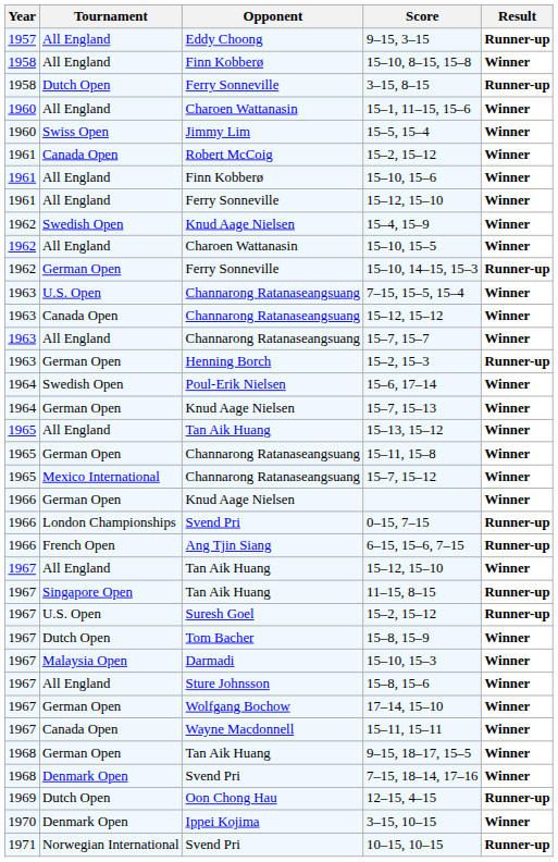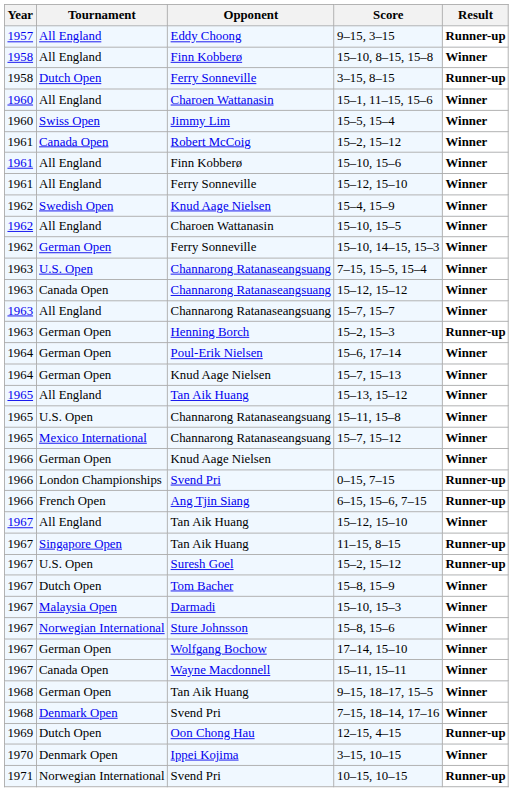 <table class="sortable wikitable" style="font-size: 90%;">
 <tr>
 <th>Year</th>
 <th>Tournament</th>
 <th>Opponent</th>
 <th>Score</th>
 <th>Result</th>
 </tr>
 <tr style="background:#f0f8ff;">
 <td align="center"><a href='#'>1957</a></td>
 <td><a href='#'>All England</a></td>
 <td> <a href='#'>Eddy Choong</a></td>
 <td>9–15, 3–15</td>
 <td style="text-align:left; background:white"> <strong>Runner-up</strong></td>
 </tr>
 <tr style="background:#f0f8ff;">
 <td align="center"><a href='#'>1958</a></td>
 <td>All England</td>
 <td> <a href='#'>Finn Kobberø</a></td>
 <td>15–10, 8–15, 15–8</td>
 <td style="text-align:left; background:white"> <strong>Winner</strong></td>
 </tr>
 <tr style="background:#f0f8ff;">
 <td align="center">1958</td>
 <td><a href='#'>Dutch Open</a></td>
 <td> <a href='#'>Ferry Sonneville</a></td>
 <td>3–15, 8–15</td>
 <td style="text-align:left; background:white"> <strong>Runner-up</strong></td>
 </tr>
 <tr style="background:#f0f8ff;">
 <td align="center"><a href='#'>1960</a></td>
 <td>All England</td>
 <td> <a href='#'>Charoen Wattanasin</a></td>
 <td>15–1, 11–15, 15–6</td>
 <td style="text-align:left; background:white"> <strong>Winner</strong></td>
 </tr>
 <tr style="background:#f0f8ff;">
 <td align="center">1960</td>
 <td><a href='#'>Swiss Open</a></td>
 <td> <a href='#'>Jimmy Lim</a></td>
 <td>15–5, 15–4</td>
 <td style="text-align:left; background:white"> <strong>Winner</strong></td>
 </tr>
 <tr style="background:#f0f8ff;">
 <td align="center">1961</td>
 <td><a href='#'>Canada Open</a></td>
 <td> <a href='#'>Robert McCoig</a></td>
 <td>15–2, 15–12</td>
 <td style="text-align:left; background:white"> <strong>Winner</strong></td>
 </tr>
 <tr style="background:#f0f8ff;">
 <td align="center"><a href='#'>1961</a></td>
 <td>All England</td>
 <td> Finn Kobberø</td>
 <td>15–10, 15–6</td>
 <td style="text-align:left; background:white"> <strong>Winner</strong></td>
 </tr>
 <tr style="background:#f0f8ff;">
 <td align="center">1961</td>
 <td>All England</td>
 <td> Ferry Sonneville</td>
 <td>15–12, 15–10</td>
 <td style="text-align:left; background:white"> <strong>Winner</strong></td>
 </tr>
 <tr style="background:#f0f8ff;">
 <td align="center">1962</td>
 <td><a href='#'>Swedish Open</a></td>
 <td> <a href='#'>Knud Aage Nielsen</a></td>
 <td>15–4, 15–9</td>
 <td style="text-align:left; background:white"> <strong>Winner</strong></td>
 </tr>
 <tr style="background:#f0f8ff;">
 <td align="center"><a href='#'>1962</a></td>
 <td>All England</td>
 <td> Charoen Wattanasin</td>
 <td>15–10, 15–5</td>
 <td style="text-align:left; background:white"> <strong>Winner</strong></td>
 </tr>
 <tr style="background:#f0f8ff;">
 <td align="center">1962</td>
 <td><a href='#'>German Open</a></td>
 <td> Ferry Sonneville</td>
 <td>15–10, 14–15, 15–3</td>
-<td style="text-align:left; background:white"> <strong>Runner-up</strong></td>
+<td style="text-align:left; background:white"> <strong>Winner</strong></td>
 </tr>
 <tr style="background:#f0f8ff;">
 <td align="center">1963</td>
 <td><a href='#'>U.S. Open</a></td>
 <td> <a href='#'>Channarong Ratanaseangsuang</a></td>
 <td>7–15, 15–5, 15–4</td>
 <td style="text-align:left; background:white"> <strong>Winner</strong></td>
 </tr>
 <tr style="background:#f0f8ff;">
 <td align="center">1963</td>
 <td>Canada Open</td>
 <td> <a href='#'>Channarong Ratanaseangsuang</a></td>
 <td>15–12, 15–12</td>
 <td style="text-align:left; background:white"> <strong>Winner</strong></td>
 </tr>
 <tr style="background:#f0f8ff;">
 <td align="center"><a href='#'>1963</a></td>
 <td>All England</td>
 <td> Channarong Ratanaseangsuang</td>
 <td>15–7, 15–7</td>
 <td style="text-align:left; background:white"> <strong>Winner</strong></td>
 </tr>
 <tr style="background:#f0f8ff;">
 <td align="center">1963</td>
 <td>German Open</td>
 <td> <a href='#'>Henning Borch</a></td>
 <td>15–2, 15–3</td>
 <td style="text-align:left; background:white"> <strong>Runner-up</strong></td>
 </tr>
 <tr style="background:#f0f8ff;">
 <td align="center">1964</td>
-<td>Swedish Open</td>
+<td>German Open</td>
 <td> <a href='#'>Poul-Erik Nielsen</a></td>
 <td>15–6, 17–14</td>
 <td style="text-align:left; background:white"> <strong>Winner</strong></td>
 </tr>
 <tr style="background:#f0f8ff;">
 <td align="center">1964</td>
 <td>German Open</td>
 <td> Knud Aage Nielsen</td>
 <td>15–7, 15–13</td>
 <td style="text-align:left; background:white"> <strong>Winner</strong></td>
 </tr>
 <tr style="background:#f0f8ff;">
 <td align="center"><a href='#'>1965</a></td>
 <td>All England</td>
 <td> <a href='#'>Tan Aik Huang</a></td>
 <td>15–13, 15–12</td>
 <td style="text-align:left; background:white"> <strong>Winner</strong></td>
 </tr>
 <tr style="background:#f0f8ff;">
 <td align="center">1965</td>
-<td>German Open</td>
+<td>U.S. Open</td>
 <td> Channarong Ratanaseangsuang</td>
 <td>15–11, 15–8</td>
 <td style="text-align:left; background:white"> <strong>Winner</strong></td>
 </tr>
 <tr style="background:#f0f8ff;">
 <td align="center">1965</td>
 <td><a href='#'>Mexico International</a></td>
 <td> Channarong Ratanaseangsuang</td>
 <td>15–7, 15–12</td>
 <td style="text-align:left; background:white"> <strong>Winner</strong></td>
 </tr>
 <tr style="background:#f0f8ff;">
 <td align="center">1966</td>
 <td>German Open</td>
 <td> Knud Aage Nielsen</td>
 <td></td>
 <td style="text-align:left; background:white"> <strong>Winner</strong></td>
 </tr>
 <tr style="background:#f0f8ff;">
 <td align="center">1966</td>
 <td>London Championships</td>
 <td> <a href='#'>Svend Pri</a></td>
 <td>0–15, 7–15</td>
 <td style="text-align:left; background:white"> <strong>Runner-up</strong></td>
 </tr>
 <tr style="background:#f0f8ff;">
 <td align="center">1966</td>
 <td>French Open</td>
 <td> <a href='#'>Ang Tjin Siang</a></td>
 <td>6–15, 15–6, 7–15</td>
 <td style="text-align:left; background:white"> <strong>Runner-up</strong></td>
 </tr>
 <tr style="background:#f0f8ff;">
 <td align="center"><a href='#'>1967</a></td>
 <td>All England</td>
 <td> Tan Aik Huang</td>
 <td>15–12, 15–10</td>
 <td style="text-align:left; background:white"> <strong>Winner</strong></td>
 </tr>
 <tr style="background:#f0f8ff;">
 <td align="center">1967</td>
 <td><a href='#'>Singapore Open</a></td>
 <td> Tan Aik Huang</td>
 <td>11–15, 8–15</td>
 <td style="text-align:left; background:white"> <strong>Runner-up</strong></td>
 </tr>
 <tr style="background:#f0f8ff;">
 <td align="center">1967</td>
 <td>U.S. Open</td>
 <td> <a href='#'>Suresh Goel</a></td>
 <td>15–2, 15–12</td>
 <td style="text-align:left; background:white"> <strong>Runner-up</strong></td>
 </tr>
 <tr style="background:#f0f8ff;">
 <td align="center">1967</td>
 <td>Dutch Open</td>
 <td> <a href='#'>Tom Bacher</a></td>
 <td>15–8, 15–9</td>
 <td style="text-align:left; background:white"> <strong>Winner</strong></td>
 </tr>
 <tr style="background:#f0f8ff;">
 <td align="center">1967</td>
 <td><a href='#'>Malaysia Open</a></td>
 <td> <a href='#'>Darmadi</a></td>
 <td>15–10, 15–3</td>
 <td style="text-align:left; background:white"> <strong>Winner</strong></td>
 </tr>
 <tr style="background:#f0f8ff;">
 <td align="center">1967</td>
-<td>All England</td>
+<td><a href='#'>Norwegian International</a></td>
 <td> <a href='#'>Sture Johnsson</a></td>
 <td>15–8, 15–6</td>
 <td style="text-align:left; background:white"> <strong>Winner</strong></td>
 </tr>
 <tr style="background:#f0f8ff;">
 <td align="center">1967</td>
 <td>German Open</td>
 <td> <a href='#'>Wolfgang Bochow</a></td>
 <td>17–14, 15–10</td>
 <td style="text-align:left; background:white"> <strong>Winner</strong></td>
 </tr>
 <tr style="background:#f0f8ff;">
 <td align="center">1967</td>
 <td>Canada Open</td>
 <td> <a href='#'>Wayne Macdonnell</a></td>
 <td>15–11, 15–11</td>
 <td style="text-align:left; background:white"> <strong>Winner</strong></td>
 </tr>
 <tr style="background:#f0f8ff;">
 <td align="center">1968</td>
 <td>German Open</td>
 <td> Tan Aik Huang</td>
 <td>9–15, 18–17, 15–5</td>
 <td style="text-align:left; background:white"> <strong>Winner</strong></td>
 </tr>
 <tr style="background:#f0f8ff;">
 <td align="center">1968</td>
 <td><a href='#'>Denmark Open</a></td>
 <td> Svend Pri</td>
 <td>7–15, 18–14, 17–16</td>
 <td style="text-align:left; background:white"> <strong>Winner</strong></td>
 </tr>
 <tr style="background:#f0f8ff;">
 <td align="center">1969</td>
 <td>Dutch Open</td>
 <td> <a href='#'>Oon Chong Hau</a></td>
 <td>12–15, 4–15</td>
 <td style="text-align:left; background:white"> <strong>Runner-up</strong></td>
 </tr>
 <tr style="background:#f0f8ff;">
 <td align="center">1970</td>
 <td>Denmark Open</td>
 <td> <a href='#'>Ippei Kojima</a></td>
 <td>3–15, 10–15</td>
 <td style="text-align:left; background:white"> <strong>Winner</strong></td>
 </tr>
 <tr style="background:#f0f8ff;">
 <td align="center">1971</td>
 <td>Norwegian International</td>
 <td> Svend Pri</td>
 <td>10–15, 10–15</td>
 <td style="text-align:left; background:white"> <strong>Runner-up</strong></td>
 </tr>
 </table>
